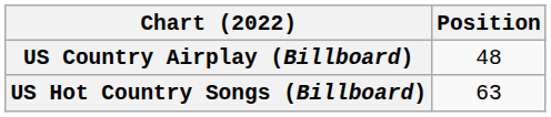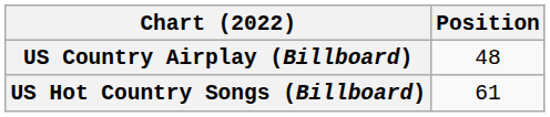 <table class="wikitable sortable plainrowheaders" style="text-align:center">
 <tr>
 <th scope="col">Chart (2022)</th>
 <th scope="col">Position</th>
 </tr>
 <tr>
 <th scope="row">US Country Airplay (<em>Billboard</em>)</th>
 <td>48</td>
 </tr>
 <tr>
 <th scope="row">US Hot Country Songs (<em>Billboard</em>)</th>
-<td>63</td>
+<td>61</td>
 </tr>
 </table>
